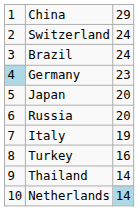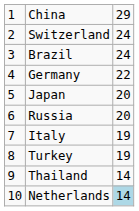 <table class="wikitable">
 <tr>
 <td>1</td>
 <td>China</td>
 <td>29</td>
 </tr>
 <tr>
 <td>2</td>
 <td>Switzerland</td>
 <td>24</td>
 </tr>
 <tr>
 <td>3</td>
 <td>Brazil</td>
 <td>24</td>
 </tr>
 <tr>
-<td style="background: lightblue;">4</td>
+<td>4</td>
 <td>Germany</td>
-<td>23</td>
+<td>22</td>
 </tr>
 <tr>
 <td>5</td>
 <td>Japan</td>
 <td>20</td>
 </tr>
 <tr>
 <td>6</td>
 <td>Russia</td>
 <td>20</td>
 </tr>
 <tr>
 <td>7</td>
 <td>Italy</td>
 <td>19</td>
 </tr>
 <tr>
 <td>8</td>
 <td>Turkey</td>
-<td>16</td>
+<td>19</td>
 </tr>
 <tr>
 <td>9</td>
 <td>Thailand</td>
 <td>14</td>
 </tr>
 <tr>
 <td>10</td>
 <td>Netherlands</td>
 <td style="background: lightblue;">14</td>
 </tr>
 </table>
